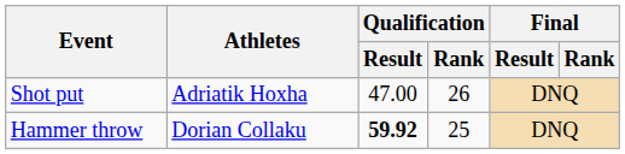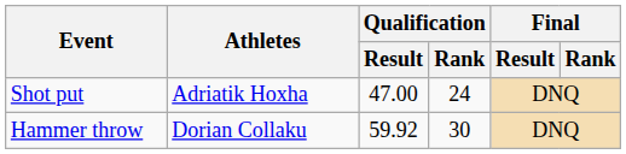 <table class="wikitable" border="1" style="font-size:90%">
 <tr>
 <th rowspan="2" width=100>Event</th>
 <th rowspan="2" width=120>Athletes</th>
 <th colspan="2">Qualification</th>
 <th colspan="2">Final</th>
 </tr>
 <tr>
 <th>Result</th>
 <th>Rank</th>
 <th>Result</th>
 <th>Rank</th>
 </tr>
 <tr>
 <td><a href='#'>Shot put</a></td>
 <td><a href='#'>Adriatik Hoxha</a></td>
 <td align=center>47.00</td>
-<td align=center>26</td>
+<td align=center>24</td>
 <td colspan=2 align=center bgcolor="wheat">DNQ</td>
 </tr>
 <tr>
 <td><a href='#'>Hammer throw</a></td>
 <td><a href='#'>Dorian Collaku</a></td>
-<td align=center><strong>59.92</strong></td>
-<td align=center>25</td>
+<td align=center>59.92</td>
+<td align=center>30</td>
 <td colspan=2 align=center bgcolor="wheat">DNQ</td>
 </tr>
 </table>
